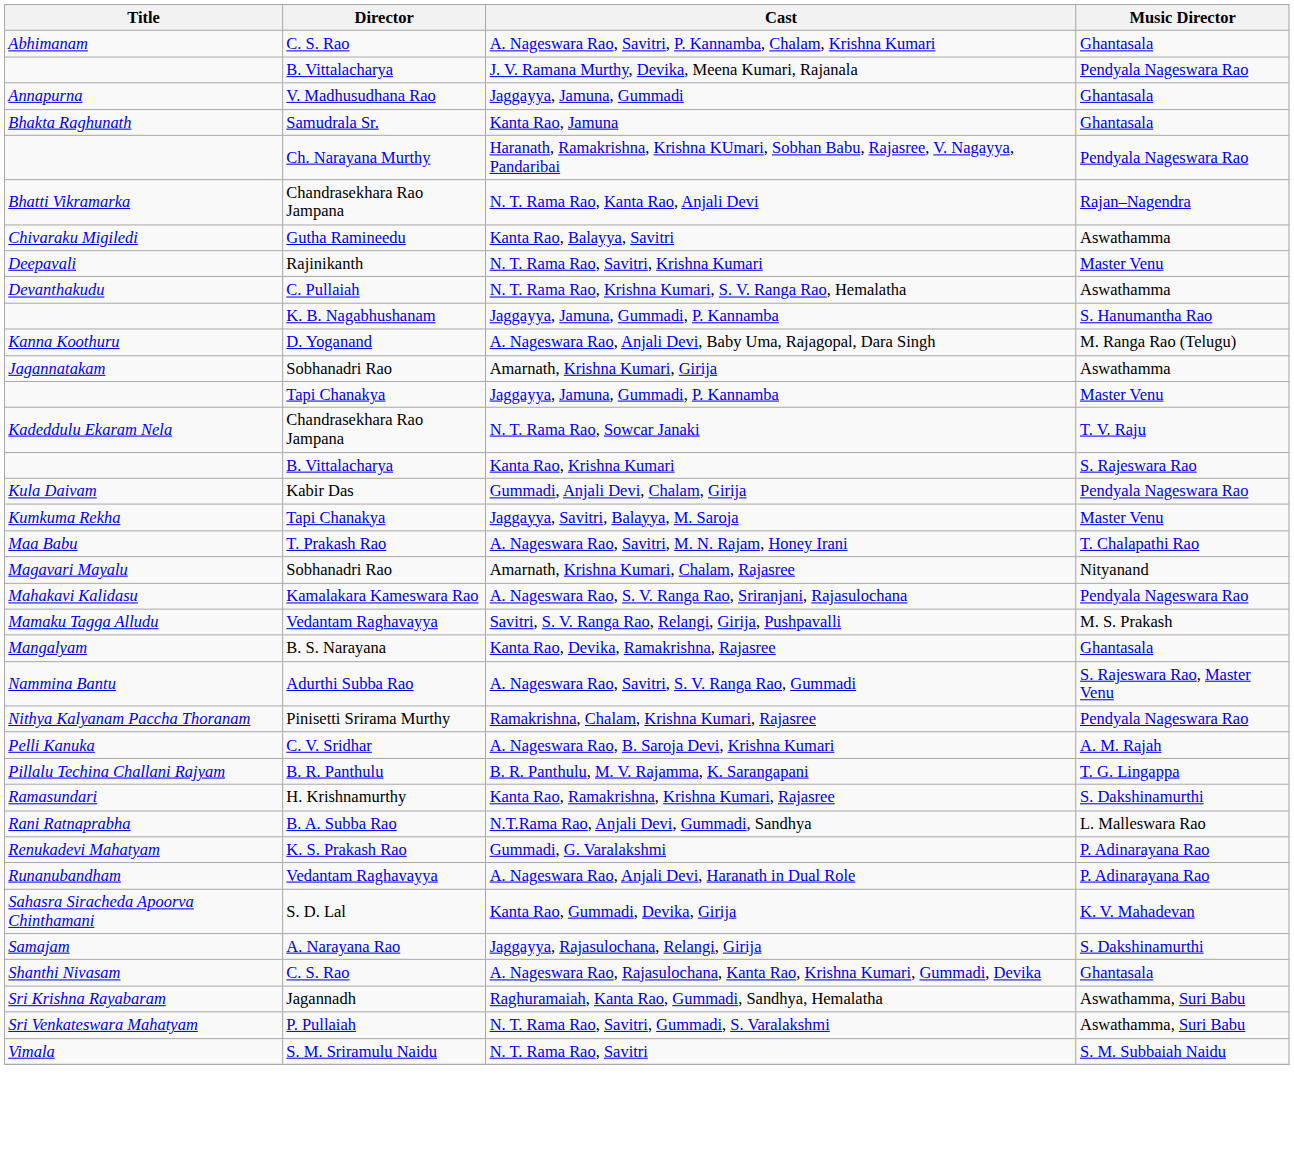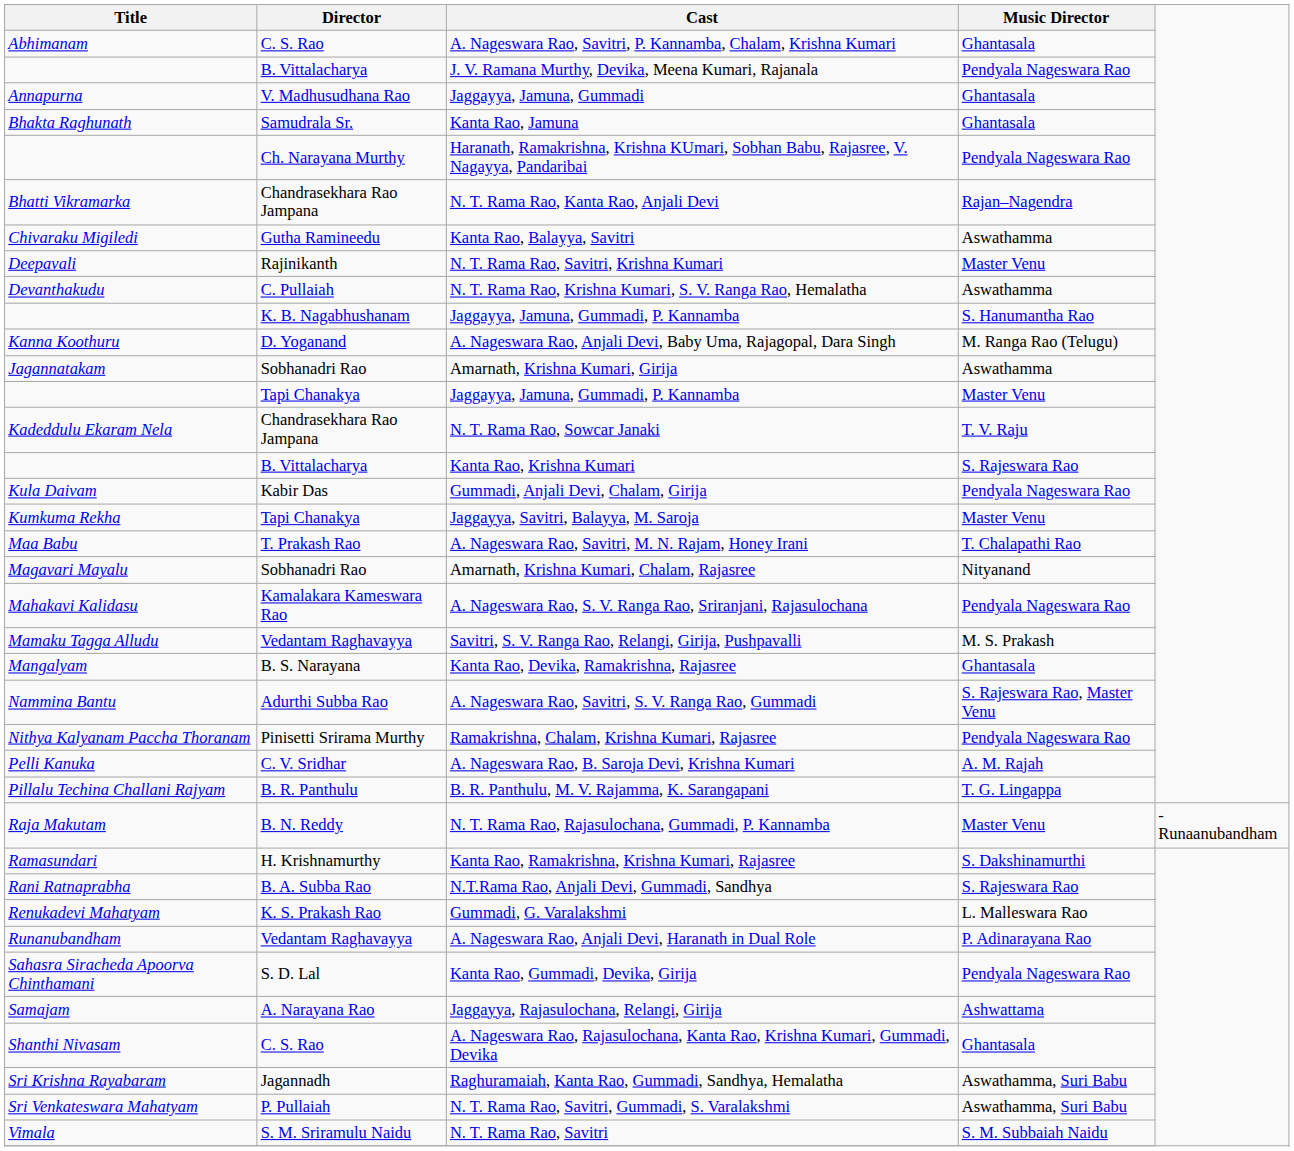 <table class="wikitable">
 <tr>
 <th>Title</th>
 <th>Director</th>
 <th>Cast</th>
 <th>Music Director</th>
 </tr>
 <tr>
 <td><em><a href='#'>Abhimanam</a></em></td>
 <td><a href='#'>C. S. Rao</a></td>
 <td><a href='#'>A. Nageswara Rao</a>, <a href='#'>Savitri</a>, <a href='#'>P. Kannamba</a>, <a href='#'>Chalam</a>, <a href='#'>Krishna Kumari</a></td>
 <td><a href='#'>Ghantasala</a></td>
 </tr>
 <tr>
 <td><em></em></td>
 <td><a href='#'>B. Vittalacharya</a></td>
 <td><a href='#'>J. V. Ramana Murthy</a>, <a href='#'>Devika</a>, Meena Kumari, Rajanala</td>
 <td><a href='#'>Pendyala Nageswara Rao</a></td>
 </tr>
 <tr>
 <td><em><a href='#'>Annapurna</a></em></td>
 <td><a href='#'>V. Madhusudhana Rao</a></td>
 <td><a href='#'>Jaggayya</a>, <a href='#'>Jamuna</a>, <a href='#'>Gummadi</a></td>
 <td><a href='#'>Ghantasala</a></td>
 </tr>
 <tr>
 <td><em><a href='#'>Bhakta Raghunath</a></em></td>
 <td><a href='#'>Samudrala Sr.</a></td>
 <td><a href='#'>Kanta Rao</a>, <a href='#'>Jamuna</a></td>
 <td><a href='#'>Ghantasala</a></td>
 </tr>
 <tr>
 <td><em></em></td>
 <td><a href='#'>Ch. Narayana Murthy</a></td>
 <td><a href='#'>Haranath</a>, <a href='#'>Ramakrishna</a>, <a href='#'>Krishna KUmari</a>, <a href='#'>Sobhan Babu</a>, <a href='#'>Rajasree</a>, <a href='#'>V. Nagayya</a>, <a href='#'>Pandaribai</a></td>
 <td><a href='#'>Pendyala Nageswara Rao</a></td>
 </tr>
 <tr>
 <td><em><a href='#'>Bhatti Vikramarka</a></em></td>
 <td>Chandrasekhara Rao Jampana</td>
 <td><a href='#'>N. T. Rama Rao</a>, <a href='#'>Kanta Rao</a>, <a href='#'>Anjali Devi</a></td>
 <td><a href='#'>Rajan–Nagendra</a></td>
 </tr>
 <tr>
 <td><em><a href='#'>Chivaraku Migiledi</a></em></td>
 <td><a href='#'>Gutha Ramineedu</a></td>
 <td><a href='#'>Kanta Rao</a>, <a href='#'>Balayya</a>, <a href='#'>Savitri</a></td>
 <td>Aswathamma</td>
 </tr>
 <tr>
 <td><em><a href='#'>Deepavali</a></em></td>
 <td>Rajinikanth</td>
 <td><a href='#'>N. T. Rama Rao</a>, <a href='#'>Savitri</a>, <a href='#'>Krishna Kumari</a></td>
 <td><a href='#'>Master Venu</a></td>
 </tr>
 <tr>
 <td><em><a href='#'>Devanthakudu</a></em></td>
 <td><a href='#'>C. Pullaiah</a></td>
 <td><a href='#'>N. T. Rama Rao</a>, <a href='#'>Krishna Kumari</a>, <a href='#'>S. V. Ranga Rao</a>, Hemalatha</td>
 <td>Aswathamma</td>
 </tr>
 <tr>
 <td><em></em></td>
 <td><a href='#'>K. B. Nagabhushanam</a></td>
 <td><a href='#'>Jaggayya</a>, <a href='#'>Jamuna</a>, <a href='#'>Gummadi</a>, <a href='#'>P. Kannamba</a></td>
 <td><a href='#'>S. Hanumantha Rao</a></td>
 </tr>
 <tr>
 <td><em><a href='#'>Kanna Koothuru</a></em></td>
 <td><a href='#'>D. Yoganand</a></td>
 <td><a href='#'>A. Nageswara Rao</a>, <a href='#'>Anjali Devi</a>, Baby Uma, Rajagopal, Dara Singh</td>
 <td>M. Ranga Rao (Telugu)</td>
 </tr>
 <tr>
 <td><em><a href='#'>Jagannatakam</a></em></td>
 <td>Sobhanadri Rao</td>
 <td>Amarnath, <a href='#'>Krishna Kumari</a>, <a href='#'>Girija</a></td>
 <td>Aswathamma</td>
 </tr>
 <tr>
 <td><em></em></td>
 <td><a href='#'>Tapi Chanakya</a></td>
 <td><a href='#'>Jaggayya</a>, <a href='#'>Jamuna</a>, <a href='#'>Gummadi</a>, <a href='#'>P. Kannamba</a></td>
 <td><a href='#'>Master Venu</a></td>
 </tr>
 <tr>
 <td><em><a href='#'>Kadeddulu Ekaram Nela</a></em></td>
 <td>Chandrasekhara Rao Jampana</td>
 <td><a href='#'>N. T. Rama Rao</a>, <a href='#'>Sowcar Janaki</a></td>
 <td><a href='#'>T. V. Raju</a></td>
 </tr>
 <tr>
 <td><em></em></td>
 <td><a href='#'>B. Vittalacharya</a></td>
 <td><a href='#'>Kanta Rao</a>, <a href='#'>Krishna Kumari</a></td>
 <td><a href='#'>S. Rajeswara Rao</a></td>
 </tr>
 <tr>
 <td><em><a href='#'>Kula Daivam</a></em></td>
 <td>Kabir Das</td>
 <td><a href='#'>Gummadi</a>, <a href='#'>Anjali Devi</a>, <a href='#'>Chalam</a>, <a href='#'>Girija</a></td>
 <td><a href='#'>Pendyala Nageswara Rao</a></td>
 </tr>
 <tr>
 <td><em><a href='#'>Kumkuma Rekha</a></em></td>
 <td><a href='#'>Tapi Chanakya</a></td>
 <td><a href='#'>Jaggayya</a>, <a href='#'>Savitri</a>, <a href='#'>Balayya</a>, <a href='#'>M. Saroja</a></td>
 <td><a href='#'>Master Venu</a></td>
 </tr>
 <tr>
 <td><em><a href='#'>Maa Babu</a></em></td>
 <td><a href='#'>T. Prakash Rao</a></td>
 <td><a href='#'>A. Nageswara Rao</a>, <a href='#'>Savitri</a>, <a href='#'>M. N. Rajam</a>, <a href='#'>Honey Irani</a></td>
 <td><a href='#'>T. Chalapathi Rao</a></td>
 </tr>
 <tr>
 <td><em><a href='#'>Magavari Mayalu</a></em></td>
 <td>Sobhanadri Rao</td>
 <td>Amarnath, <a href='#'>Krishna Kumari</a>, <a href='#'>Chalam</a>, <a href='#'>Rajasree</a></td>
 <td>Nityanand</td>
 </tr>
 <tr>
 <td><em><a href='#'>Mahakavi Kalidasu</a></em></td>
 <td><a href='#'>Kamalakara Kameswara Rao</a></td>
 <td><a href='#'>A. Nageswara Rao</a>, <a href='#'>S. V. Ranga Rao</a>, <a href='#'>Sriranjani</a>, <a href='#'>Rajasulochana</a></td>
 <td><a href='#'>Pendyala Nageswara Rao</a></td>
 </tr>
 <tr>
 <td><em><a href='#'>Mamaku Tagga Alludu</a></em></td>
 <td><a href='#'>Vedantam Raghavayya</a></td>
 <td><a href='#'>Savitri</a>, <a href='#'>S. V. Ranga Rao</a>, <a href='#'>Relangi</a>, <a href='#'>Girija</a>, <a href='#'>Pushpavalli</a></td>
 <td>M. S. Prakash</td>
 </tr>
 <tr>
 <td><em><a href='#'>Mangalyam</a></em></td>
 <td>B. S. Narayana</td>
 <td><a href='#'>Kanta Rao</a>, <a href='#'>Devika</a>, <a href='#'>Ramakrishna</a>, <a href='#'>Rajasree</a></td>
 <td><a href='#'>Ghantasala</a></td>
 </tr>
 <tr>
 <td><em><a href='#'>Nammina Bantu</a></em></td>
 <td><a href='#'>Adurthi Subba Rao</a></td>
 <td><a href='#'>A. Nageswara Rao</a>, <a href='#'>Savitri</a>, <a href='#'>S. V. Ranga Rao</a>, <a href='#'>Gummadi</a></td>
 <td><a href='#'>S. Rajeswara Rao</a>, <a href='#'>Master Venu</a></td>
 </tr>
 <tr>
 <td><em><a href='#'>Nithya Kalyanam Paccha Thoranam</a></em></td>
 <td>Pinisetti Srirama Murthy</td>
 <td><a href='#'>Ramakrishna</a>, <a href='#'>Chalam</a>, <a href='#'>Krishna Kumari</a>, <a href='#'>Rajasree</a></td>
 <td><a href='#'>Pendyala Nageswara Rao</a></td>
 </tr>
 <tr>
 <td><em><a href='#'>Pelli Kanuka</a></em></td>
 <td><a href='#'>C. V. Sridhar</a></td>
 <td><a href='#'>A. Nageswara Rao</a>, <a href='#'>B. Saroja Devi</a>, <a href='#'>Krishna Kumari</a></td>
 <td><a href='#'>A. M. Rajah</a></td>
 </tr>
 <tr>
 <td><em><a href='#'>Pillalu Techina Challani Rajyam</a></em></td>
 <td><a href='#'>B. R. Panthulu</a></td>
 <td><a href='#'>B. R. Panthulu</a>, <a href='#'>M. V. Rajamma</a>, <a href='#'>K. Sarangapani</a></td>
 <td><a href='#'>T. G. Lingappa</a></td>
 </tr>
 <tr>
+<td><em><a href='#'>Raja Makutam</a></em></td>
+<td><a href='#'>B. N. Reddy</a></td>
+<td><a href='#'>N. T. Rama Rao</a>, <a href='#'>Rajasulochana</a>, <a href='#'>Gummadi</a>, <a href='#'>P. Kannamba</a></td>
+<td><a href='#'>Master Venu</a></td>
+<td>- Runaanubandham</td>
+</tr>
+<tr>
 <td><em><a href='#'>Ramasundari</a></em></td>
 <td>H. Krishnamurthy</td>
 <td><a href='#'>Kanta Rao</a>, <a href='#'>Ramakrishna</a>, <a href='#'>Krishna Kumari</a>, <a href='#'>Rajasree</a></td>
 <td><a href='#'>S. Dakshinamurthi</a></td>
 </tr>
 <tr>
 <td><em><a href='#'>Rani Ratnaprabha</a></em></td>
 <td><a href='#'>B. A. Subba Rao</a></td>
 <td><a href='#'>N.T.Rama Rao</a>, <a href='#'>Anjali Devi</a>, <a href='#'>Gummadi</a>, Sandhya</td>
-<td>L. Malleswara Rao</td>
+<td><a href='#'>S. Rajeswara Rao</a></td>
 </tr>
 <tr>
 <td><em><a href='#'>Renukadevi Mahatyam</a></em></td>
 <td><a href='#'>K. S. Prakash Rao</a></td>
 <td><a href='#'>Gummadi</a>, <a href='#'>G. Varalakshmi</a></td>
-<td><a href='#'>P. Adinarayana Rao</a></td>
+<td>L. Malleswara Rao</td>
 </tr>
 <tr>
 <td><em><a href='#'>Runanubandham</a></em></td>
 <td><a href='#'>Vedantam Raghavayya</a></td>
 <td><a href='#'>A. Nageswara Rao</a>, <a href='#'>Anjali Devi</a>, <a href='#'>Haranath in Dual Role</a></td>
 <td><a href='#'>P. Adinarayana Rao</a></td>
 </tr>
 <tr>
 <td><em><a href='#'>Sahasra Siracheda Apoorva Chinthamani</a></em></td>
 <td>S. D. Lal</td>
 <td><a href='#'>Kanta Rao</a>, <a href='#'>Gummadi</a>, <a href='#'>Devika</a>, <a href='#'>Girija</a></td>
-<td><a href='#'>K. V. Mahadevan</a></td>
+<td><a href='#'>Pendyala Nageswara Rao</a></td>
 </tr>
 <tr>
 <td><em><a href='#'>Samajam</a></em></td>
 <td><a href='#'>A. Narayana Rao</a></td>
 <td><a href='#'>Jaggayya</a>, <a href='#'>Rajasulochana</a>, <a href='#'>Relangi</a>, <a href='#'>Girija</a></td>
-<td><a href='#'>S. Dakshinamurthi</a></td>
+<td><a href='#'>Ashwattama</a></td>
 </tr>
 <tr>
 <td><em><a href='#'>Shanthi Nivasam</a></em></td>
 <td><a href='#'>C. S. Rao</a></td>
 <td><a href='#'>A. Nageswara Rao</a>, <a href='#'>Rajasulochana</a>, <a href='#'>Kanta Rao</a>, <a href='#'>Krishna Kumari</a>, <a href='#'>Gummadi</a>, <a href='#'>Devika</a></td>
 <td><a href='#'>Ghantasala</a></td>
 </tr>
 <tr>
 <td><em><a href='#'>Sri Krishna Rayabaram</a></em></td>
 <td>Jagannadh</td>
 <td><a href='#'>Raghuramaiah</a>, <a href='#'>Kanta Rao</a>, <a href='#'>Gummadi</a>, Sandhya, Hemalatha</td>
 <td>Aswathamma, <a href='#'>Suri Babu</a></td>
 </tr>
 <tr>
 <td><em><a href='#'>Sri Venkateswara Mahatyam</a></em></td>
 <td><a href='#'>P. Pullaiah</a></td>
 <td><a href='#'>N. T. Rama Rao</a>, <a href='#'>Savitri</a>, <a href='#'>Gummadi</a>, <a href='#'>S. Varalakshmi</a></td>
 <td>Aswathamma, <a href='#'>Suri Babu</a></td>
 </tr>
 <tr>
 <td><em><a href='#'>Vimala</a></em></td>
 <td><a href='#'>S. M. Sriramulu Naidu</a></td>
 <td><a href='#'>N. T. Rama Rao</a>, <a href='#'>Savitri</a></td>
 <td><a href='#'>S. M. Subbaiah Naidu</a></td>
 </tr>
 <tr>
 </tr>
 </table>
